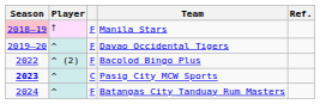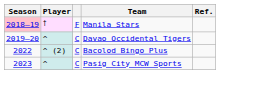 <table class="wikitable sortable">
 <tr>
 <th>Season</th>
 <th>Player</th>
 <th></th>
 <th>Team</th>
 <th class="unsortable">Ref.</th>
 </tr>
 <tr>
 <td align=center style="background: pink;"><a href='#'>2018–19</a></td>
 <td bgcolor="#FFDDFF"><sup>†</sup></td>
 <td align=center><a href='#'>F</a></td>
 <td><a href='#'>Manila Stars</a></td>
 <td></td>
 </tr>
 <tr>
 <td align=center><a href='#'>2019–20</a></td>
 <td bgcolor="#CFECEC">^</td>
-<td align=center><a href='#'>F</a></td>
+<td align=center><a href='#'>C</a></td>
 <td><a href='#'>Davao Occidental Tigers</a></td>
 <td></td>
 </tr>
 <tr>
 <td align=center><a href='#'>2022</a></td>
 <td bgcolor="#CFECEC">^ (2)</td>
-<td align=center><a href='#'>F</a></td>
+<td align=center><a href='#'>C</a></td>
 <td><a href='#'>Bacolod Bingo Plus</a></td>
 <td></td>
 </tr>
 <tr>
-<td align=center><strong><a href='#'>2023</a></strong></td>
+<td align=center><a href='#'>2023</a></td>
 <td bgcolor="#CFECEC">^</td>
 <td align=center><a href='#'>C</a></td>
 <td><a href='#'>Pasig City MCW Sports</a></td>
 <td></td>
 </tr>
-<tr>
-<td align=center><a href='#'>2024</a></td>
-<td bgcolor="#CFECEC">^</td>
-<td align=center><a href='#'>F</a></td>
-<td><a href='#'>Batangas City Tanduay Rum Masters</a></td>
-<td></td>
-</tr>
 </table>
